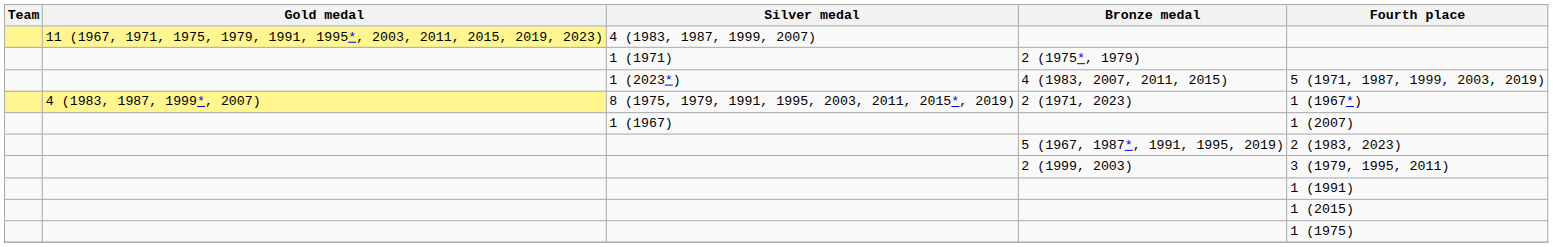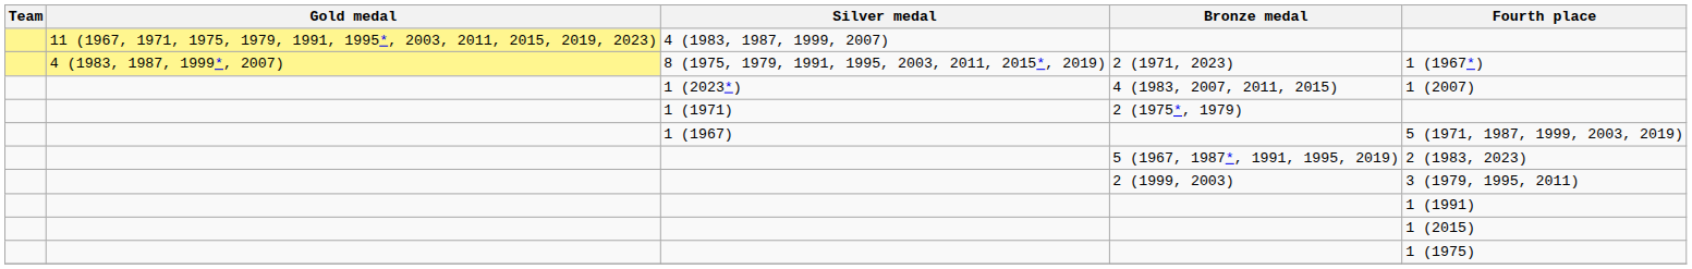 <table class="wikitable sortable">
 <tr>
 <th>Team</th>
 <th>Gold medal</th>
 <th>Silver medal</th>
 <th>Bronze medal</th>
 <th>Fourth place</th>
 </tr>
 <tr>
 <td bgcolor=#FFF68F></td>
 <td bgcolor=#FFF68F>11 (1967, 1971, 1975, 1979, 1991, 1995<a href='#'>*</a>, 2003, 2011, 2015, 2019, 2023)</td>
 <td>4 (1983, 1987, 1999, 2007)</td>
 <td></td>
 <td></td>
 </tr>
 <tr>
+<td bgcolor=#FFF68F></td>
+<td bgcolor=#FFF68F>4 (1983, 1987, 1999<a href='#'>*</a>, 2007)</td>
+<td>8 (1975, 1979, 1991, 1995, 2003, 2011, 2015<a href='#'>*</a>, 2019)</td>
+<td>2 (1971, 2023)</td>
+<td>1 (1967<a href='#'>*</a>)</td>
+</tr>
+<tr>
+<td></td>
+<td></td>
+<td>1 (2023<a href='#'>*</a>)</td>
+<td>4 (1983, 2007, 2011, 2015)</td>
+<td>1 (2007)</td>
+</tr>
+<tr>
 <td></td>
 <td></td>
 <td>1 (1971)</td>
 <td>2 (1975<a href='#'>*</a>, 1979)</td>
 <td></td>
 </tr>
 <tr>
 <td></td>
 <td></td>
-<td>1 (2023<a href='#'>*</a>)</td>
-<td>4 (1983, 2007, 2011, 2015)</td>
-<td>5 (1971, 1987, 1999, 2003, 2019)</td>
-</tr>
-<tr>
-<td bgcolor=#FFF68F></td>
-<td bgcolor=#FFF68F>4 (1983, 1987, 1999<a href='#'>*</a>, 2007)</td>
-<td>8 (1975, 1979, 1991, 1995, 2003, 2011, 2015<a href='#'>*</a>, 2019)</td>
-<td>2 (1971, 2023)</td>
-<td>1 (1967<a href='#'>*</a>)</td>
-</tr>
-<tr>
-<td></td>
-<td></td>
 <td>1 (1967)</td>
 <td></td>
-<td>1 (2007)</td>
+<td>5 (1971, 1987, 1999, 2003, 2019)</td>
 </tr>
 <tr>
 <td></td>
 <td></td>
 <td></td>
 <td>5 (1967, 1987<a href='#'>*</a>, 1991, 1995, 2019)</td>
 <td>2 (1983, 2023)</td>
 </tr>
 <tr>
 <td></td>
 <td></td>
 <td></td>
 <td>2 (1999, 2003)</td>
 <td>3 (1979, 1995, 2011)</td>
 </tr>
 <tr>
 <td></td>
 <td></td>
 <td></td>
 <td></td>
 <td>1 (1991)</td>
 </tr>
 <tr>
 <td></td>
 <td></td>
 <td></td>
 <td></td>
 <td>1 (2015)</td>
 </tr>
 <tr>
 <td></td>
 <td></td>
 <td></td>
 <td></td>
 <td>1 (1975)</td>
 </tr>
 <tr>
 </tr>
 </table>
